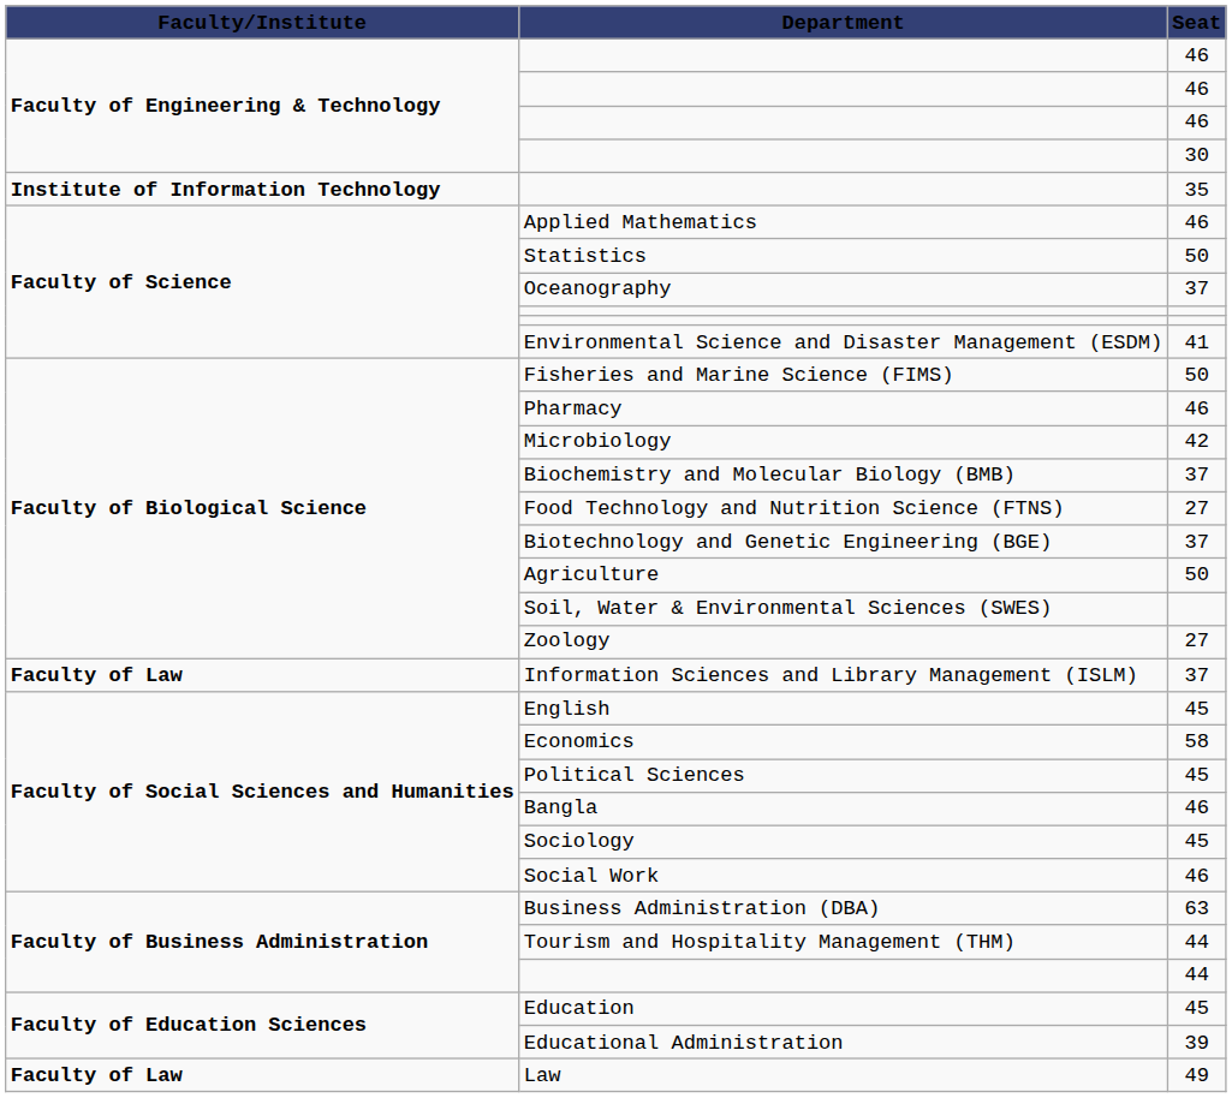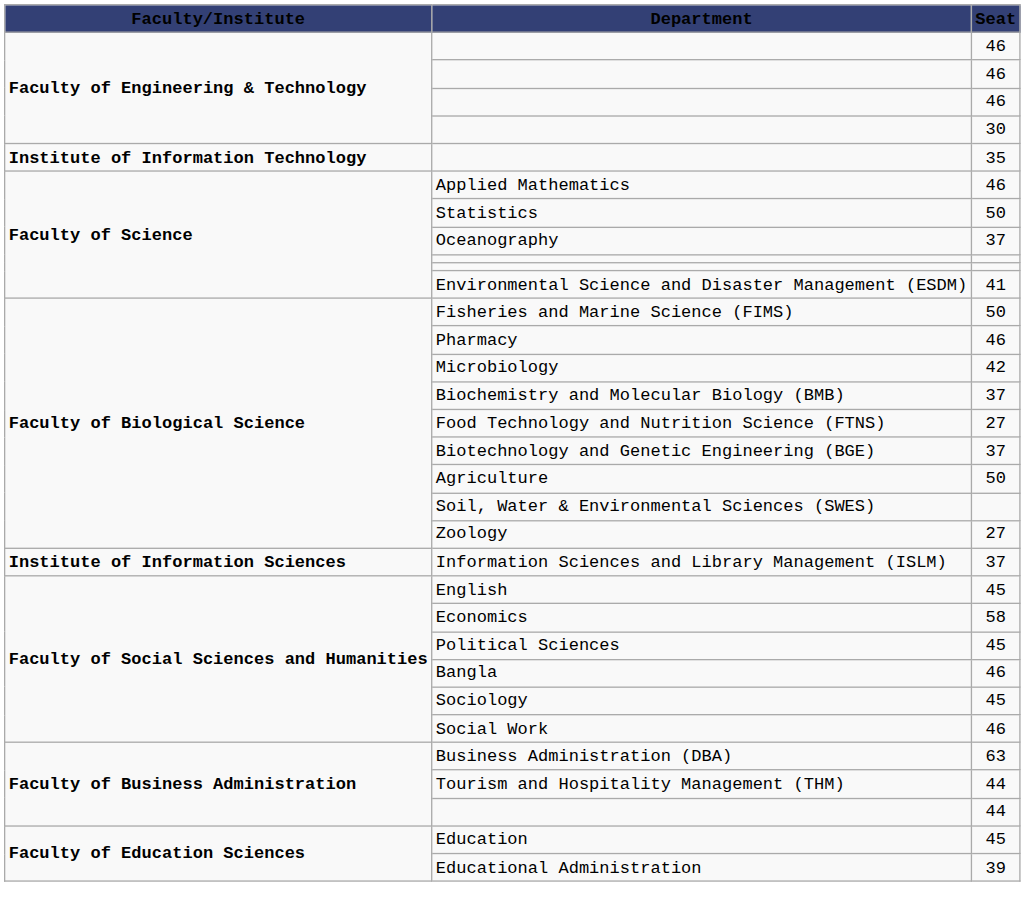 <table class = "wikitable">
 <tr>
 <th style='background: #334075'><span>Faculty/Institute</span></th>
 <th style='background: #334075'><span>Department</span></th>
 <th style='background: #334075'><span>Seat</span></th>
 </tr>
 <tr>
 <td rowspan=4><strong>Faculty of Engineering & Technology</strong></td>
 <td></td>
 <td style="text-align:center;">46</td>
 </tr>
 <tr>
 <td></td>
 <td style="text-align:center;">46</td>
 </tr>
 <tr>
 <td></td>
 <td style="text-align:center;">46</td>
 </tr>
 <tr>
 <td></td>
 <td style="text-align:center;">30</td>
 </tr>
 <tr>
 <td><strong>Institute of Information Technology</strong></td>
 <td></td>
 <td style="text-align:center;">35</td>
 </tr>
 <tr>
 <td rowspan=6><strong>Faculty of Science</strong></td>
 <td>Applied Mathematics</td>
 <td style="text-align:center;">46</td>
 </tr>
 <tr>
 <td>Statistics</td>
 <td style="text-align:center;">50</td>
 </tr>
 <tr>
 <td>Oceanography</td>
 <td style="text-align:center;">37</td>
 </tr>
 <tr>
 <td></td>
 <td></td>
 </tr>
 <tr>
 <td></td>
 <td></td>
 </tr>
 <tr>
 <td>Environmental Science and Disaster Management (ESDM)</td>
 <td style="text-align:center;">41</td>
 </tr>
 <tr>
 <td rowspan=9><strong>Faculty of Biological Science</strong></td>
 <td>Fisheries and Marine Science (FIMS)</td>
 <td style="text-align:center;">50</td>
 </tr>
 <tr>
 <td>Pharmacy</td>
 <td style="text-align:center;">46</td>
 </tr>
 <tr>
 <td>Microbiology</td>
 <td style="text-align:center;">42</td>
 </tr>
 <tr>
 <td>Biochemistry and Molecular Biology (BMB)</td>
 <td style="text-align:center;">37</td>
 </tr>
 <tr>
 <td>Food Technology and Nutrition Science (FTNS)</td>
 <td style="text-align:center;">27</td>
 </tr>
 <tr>
 <td>Biotechnology and Genetic Engineering (BGE)</td>
 <td style="text-align:center;">37</td>
 </tr>
 <tr>
 <td>Agriculture</td>
 <td style="text-align:center;">50</td>
 </tr>
 <tr>
 <td>Soil, Water & Environmental Sciences (SWES)</td>
 <td></td>
 </tr>
 <tr>
 <td>Zoology</td>
 <td style="text-align:center;">27</td>
 </tr>
 <tr>
-<td><strong>Faculty of Law</strong></td>
+<td><strong>Institute of Information Sciences</strong></td>
 <td>Information Sciences and Library Management (ISLM)</td>
 <td style="text-align:center;">37</td>
 </tr>
 <tr>
 <td rowspan=6><strong>Faculty of Social Sciences and Humanities</strong></td>
 <td>English</td>
 <td style="text-align:center;">45</td>
 </tr>
 <tr>
 <td>Economics</td>
 <td style="text-align:center;">58</td>
 </tr>
 <tr>
 <td>Political Sciences</td>
 <td style="text-align:center;">45</td>
 </tr>
 <tr>
 <td>Bangla</td>
 <td style="text-align:center;">46</td>
 </tr>
 <tr>
 <td>Sociology</td>
 <td style="text-align:center;">45</td>
 </tr>
 <tr>
 <td>Social Work</td>
 <td style="text-align:center;">46</td>
 </tr>
 <tr>
 <td rowspan=3><strong>Faculty of Business Administration</strong></td>
 <td>Business Administration (DBA)</td>
 <td style="text-align:center;">63</td>
 </tr>
 <tr>
 <td>Tourism and Hospitality Management (THM)</td>
 <td style="text-align:center;">44</td>
 </tr>
 <tr>
 <td></td>
 <td style="text-align:center;">44</td>
 </tr>
 <tr>
 <td rowspan=2><strong>Faculty of Education Sciences</strong></td>
 <td>Education</td>
 <td style="text-align:center;">45</td>
 </tr>
 <tr>
 <td>Educational Administration</td>
 <td style="text-align:center;">39</td>
 </tr>
-<tr>
-<td><strong>Faculty of Law</strong></td>
-<td>Law</td>
-<td style="text-align:center;">49</td>
-</tr>
 </table>
